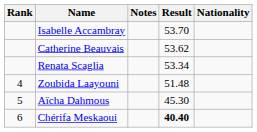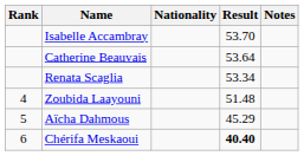 <table class="wikitable sortable" style="text-align:center">
 <tr>
 <th>Rank</th>
 <th>Name</th>
+<th>Nationality</th>
+<th>Result</th>
 <th>Notes</th>
-<th>Result</th>
-<th>Nationality</th>
 </tr>
 <tr>
 <td></td>
 <td align=left><a href='#'>Isabelle Accambray</a></td>
+<td align=left></td>
+<td>53.70</td>
 <td></td>
-<td>53.70</td>
-<td align=left></td>
 </tr>
 <tr>
 <td></td>
 <td align=left><a href='#'>Catherine Beauvais</a></td>
+<td align=left></td>
+<td>53.64</td>
 <td></td>
-<td>53.62</td>
-<td align=left></td>
 </tr>
 <tr>
 <td></td>
 <td align=left><a href='#'>Renata Scaglia</a></td>
+<td align=left></td>
+<td>53.34</td>
 <td></td>
-<td>53.34</td>
-<td align=left></td>
 </tr>
 <tr>
 <td>4</td>
 <td align=left><a href='#'>Zoubida Laayouni</a></td>
+<td align=left></td>
+<td>51.48</td>
 <td></td>
-<td>51.48</td>
-<td align=left></td>
 </tr>
 <tr>
 <td>5</td>
 <td align=left><a href='#'>Aïcha Dahmous</a></td>
+<td align=left></td>
+<td>45.29</td>
 <td></td>
-<td>45.30</td>
-<td align=left></td>
 </tr>
 <tr>
 <td>6</td>
 <td align=left><a href='#'>Chérifa Meskaoui</a></td>
+<td align=left></td>
+<td><strong>40.40</strong></td>
 <td></td>
-<td><strong>40.40</strong></td>
-<td align=left></td>
 </tr>
 </table>
